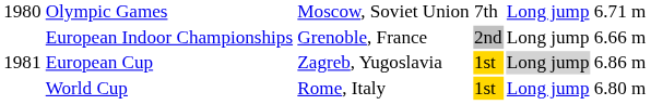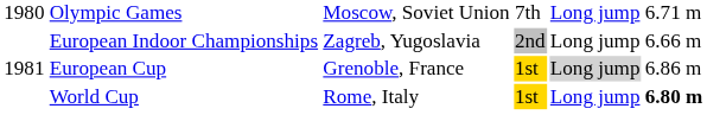 <table>
 <tr>
 <td>1980</td>
 <td><a href='#'>Olympic Games</a></td>
 <td><a href='#'>Moscow</a>, Soviet Union</td>
 <td>7th</td>
 <td><a href='#'>Long jump</a></td>
 <td>6.71 m</td>
 </tr>
 <tr>
 <td rowspan=3>1981</td>
 <td><a href='#'>European Indoor Championships</a></td>
-<td><a href='#'>Grenoble</a>, France</td>
+<td><a href='#'>Zagreb</a>, Yugoslavia</td>
 <td bgcolor=silver>2nd</td>
 <td>Long jump</td>
 <td>6.66 m</td>
 </tr>
 <tr>
 <td><a href='#'>European Cup</a></td>
-<td><a href='#'>Zagreb</a>, Yugoslavia</td>
+<td><a href='#'>Grenoble</a>, France</td>
 <td bgcolor=gold>1st</td>
 <td style="background: lightgrey;">Long jump</td>
 <td>6.86 m</td>
 </tr>
 <tr>
 <td><a href='#'>World Cup</a></td>
 <td><a href='#'>Rome</a>, Italy</td>
 <td bgcolor=gold>1st</td>
 <td><a href='#'>Long jump</a></td>
-<td>6.80 m</td>
+<td><strong>6.80 m</strong></td>
 </tr>
 </table>
